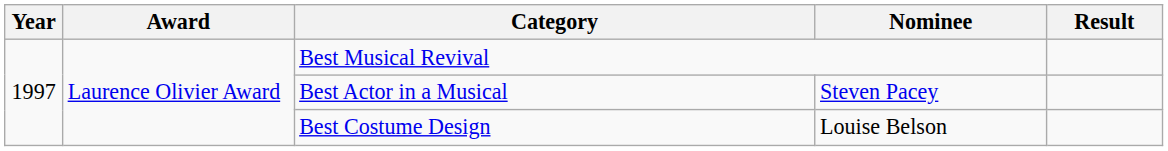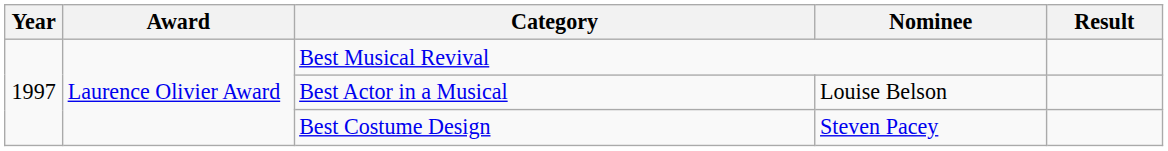 <table class="wikitable" width="95%">
 <tr>
 <th width="5%">Year</th>
 <th width="20%">Award</th>
 <th width="45%">Category</th>
 <th width="20%">Nominee</th>
 <th width="10%">Result</th>
 </tr>
 <tr>
 <td rowspan="3" align="center">1997</td>
 <td rowspan="3"><a href='#'>Laurence Olivier Award</a></td>
 <td colspan="2"><a href='#'>Best Musical Revival</a></td>
 <td></td>
 </tr>
 <tr>
 <td><a href='#'>Best Actor in a Musical</a></td>
-<td><a href='#'>Steven Pacey</a></td>
+<td>Louise Belson</td>
 <td></td>
 </tr>
 <tr>
 <td><a href='#'>Best Costume Design</a></td>
-<td>Louise Belson</td>
+<td><a href='#'>Steven Pacey</a></td>
 <td></td>
 </tr>
 </table>
